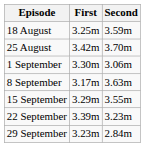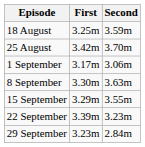 <table class="wikitable">
 <tr>
 <th>Episode</th>
 <th>First</th>
 <th>Second</th>
 </tr>
 <tr>
 <td>18 August</td>
 <td>3.25m</td>
 <td>3.59m</td>
 </tr>
 <tr>
 <td>25 August</td>
 <td>3.42m</td>
 <td>3.70m</td>
 </tr>
 <tr>
 <td>1 September</td>
-<td>3.30m</td>
+<td>3.17m</td>
 <td>3.06m</td>
 </tr>
 <tr>
 <td>8 September</td>
-<td>3.17m</td>
+<td>3.30m</td>
 <td>3.63m</td>
 </tr>
 <tr>
 <td>15 September</td>
 <td>3.29m</td>
 <td>3.55m</td>
 </tr>
 <tr>
 <td>22 September</td>
 <td>3.39m</td>
 <td>3.23m</td>
 </tr>
 <tr>
 <td>29 September</td>
 <td>3.23m</td>
 <td>2.84m</td>
 </tr>
 </table>
